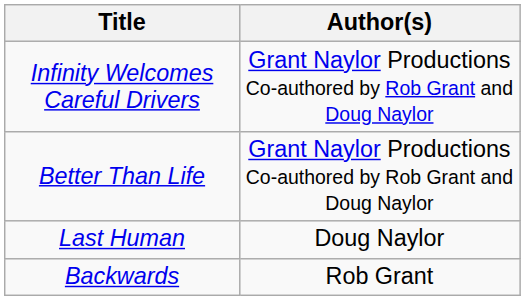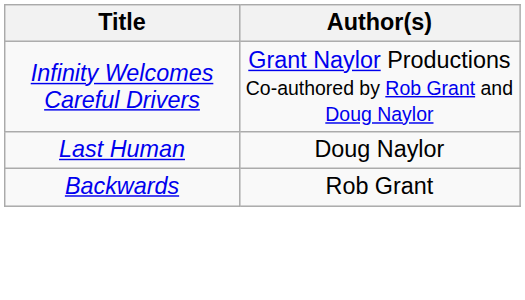 <table class="wikitable" style="width:40%; text-align:Center;">
 <tr>
 <th rowspan="1" width="15%">Title</th>
 <th rowspan="1" width="20%">Author(s)</th>
 </tr>
 <tr>
 <td><em><a href='#'>Infinity Welcomes Careful Drivers</a></em></td>
 <td><a href='#'>Grant Naylor</a> Productions<br><small>Co-authored by <a href='#'>Rob Grant</a> and <a href='#'>Doug Naylor</a></small></td>
 </tr>
 <tr>
-<td><em><a href='#'>Better Than Life</a></em></td>
-<td><a href='#'>Grant Naylor</a> Productions<br><small>Co-authored by Rob Grant and Doug Naylor</small></td>
-</tr>
-<tr>
 <td><em><a href='#'>Last Human</a></em></td>
 <td>Doug Naylor</td>
 </tr>
 <tr>
 <td><em><a href='#'>Backwards</a></em></td>
 <td>Rob Grant</td>
 </tr>
 </table>
